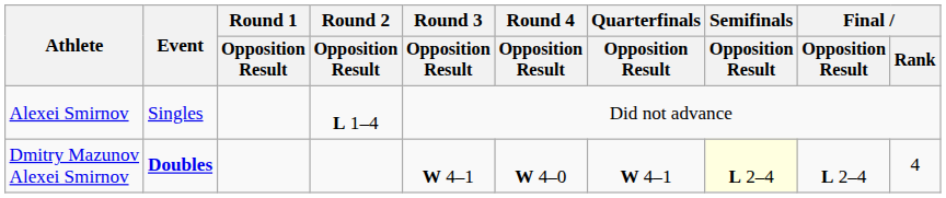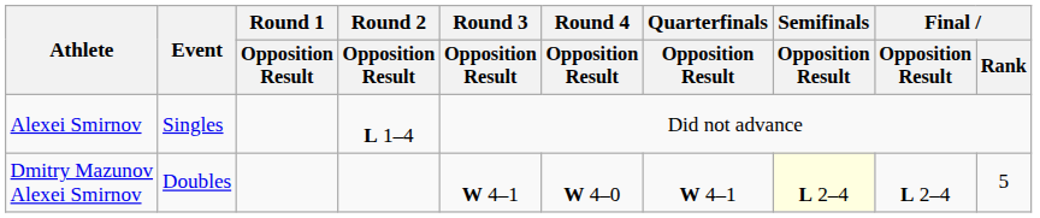 <table class="wikitable" style="font-size:90%">
 <tr>
 <th rowspan="2">Athlete</th>
 <th rowspan="2">Event</th>
 <th>Round 1</th>
 <th>Round 2</th>
 <th>Round 3</th>
 <th>Round 4</th>
 <th>Quarterfinals</th>
 <th>Semifinals</th>
 <th colspan=2>Final / </th>
 </tr>
 <tr style="font-size:95%">
 <th>Opposition<br>Result</th>
 <th>Opposition<br>Result</th>
 <th>Opposition<br>Result</th>
 <th>Opposition<br>Result</th>
 <th>Opposition<br>Result</th>
 <th>Opposition<br>Result</th>
 <th>Opposition<br>Result</th>
 <th>Rank</th>
 </tr>
 <tr align=center>
 <td align=left><a href='#'>Alexei Smirnov</a></td>
 <td align=left><a href='#'>Singles</a></td>
 <td></td>
 <td><br><strong>L</strong> 1–4</td>
 <td colspan=6>Did not advance</td>
 </tr>
 <tr align=center>
 <td align=left><a href='#'>Dmitry Mazunov</a><br><a href='#'>Alexei Smirnov</a></td>
-<td align=left><strong><a href='#'>Doubles</a></strong></td>
+<td align=left><a href='#'>Doubles</a></td>
 <td></td>
 <td></td>
 <td><br><strong>W</strong> 4–1</td>
 <td><br><strong>W</strong> 4–0</td>
 <td><br><strong>W</strong> 4–1</td>
 <td style="background: lightyellow;"><br><strong>L</strong> 2–4</td>
 <td><br><strong>L</strong> 2–4</td>
-<td>4</td>
+<td>5</td>
 </tr>
 </table>
